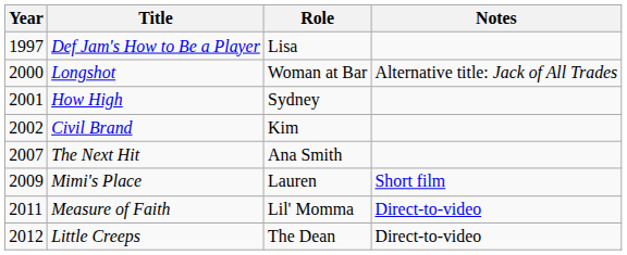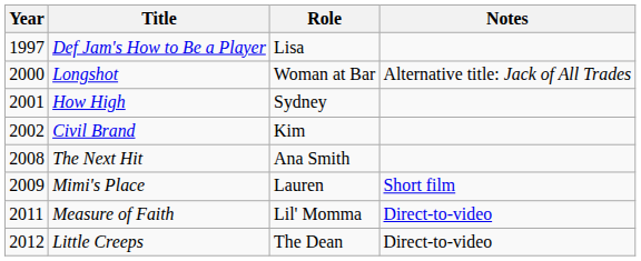 <table class = "wikitable sortable">
 <tr>
 <th>Year</th>
 <th>Title</th>
 <th>Role</th>
 <th class="unsortable">Notes</th>
 </tr>
 <tr>
 <td>1997</td>
 <td><em><a href='#'>Def Jam's How to Be a Player</a></em></td>
 <td>Lisa</td>
 <td></td>
 </tr>
 <tr>
 <td>2000</td>
 <td><em><a href='#'>Longshot</a></em></td>
 <td>Woman at Bar</td>
 <td>Alternative title: <em>Jack of All Trades</em></td>
 </tr>
 <tr>
 <td>2001</td>
 <td><em><a href='#'>How High</a></em></td>
 <td>Sydney</td>
 <td></td>
 </tr>
 <tr>
 <td>2002</td>
 <td><em><a href='#'>Civil Brand</a></em></td>
 <td>Kim</td>
 <td></td>
 </tr>
 <tr>
-<td>2007</td>
+<td>2008</td>
 <td><em>The Next Hit</em></td>
 <td>Ana Smith</td>
 <td></td>
 </tr>
 <tr>
 <td>2009</td>
 <td><em>Mimi's Place</em></td>
 <td>Lauren</td>
 <td><a href='#'>Short film</a></td>
 </tr>
 <tr>
 <td>2011</td>
 <td><em>Measure of Faith</em></td>
 <td>Lil' Momma</td>
 <td><a href='#'>Direct-to-video</a></td>
 </tr>
 <tr>
 <td>2012</td>
 <td><em>Little Creeps</em></td>
 <td>The Dean</td>
 <td>Direct-to-video</td>
 </tr>
 </table>
